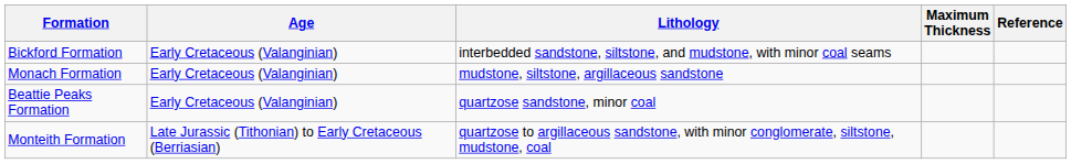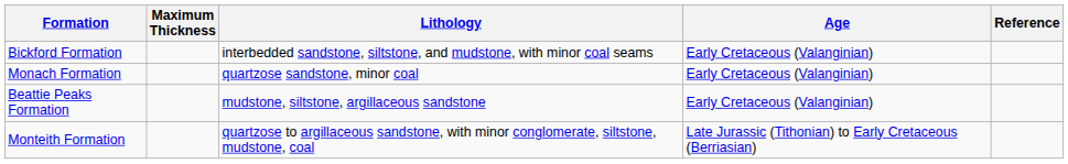 <table class="wikitable">
 <tr>
 <th><a href='#'>Formation</a></th>
+<th>Maximum<br>Thickness</th>
+<th><a href='#'>Lithology</a></th>
 <th><a href='#'>Age</a></th>
-<th><a href='#'>Lithology</a></th>
-<th>Maximum<br>Thickness</th>
 <th>Reference</th>
 </tr>
 <tr>
 <td><a href='#'>Bickford Formation</a></td>
+<td></td>
+<td>interbedded <a href='#'>sandstone</a>, <a href='#'>siltstone</a>, and <a href='#'>mudstone</a>, with minor <a href='#'>coal</a> seams</td>
 <td><a href='#'>Early Cretaceous</a> (<a href='#'>Valanginian</a>)</td>
-<td>interbedded <a href='#'>sandstone</a>, <a href='#'>siltstone</a>, and <a href='#'>mudstone</a>, with minor <a href='#'>coal</a> seams</td>
-<td></td>
 <td></td>
 </tr>
 <tr>
 <td><a href='#'>Monach Formation</a></td>
+<td></td>
+<td><a href='#'>quartzose</a> <a href='#'>sandstone</a>, minor <a href='#'>coal</a></td>
 <td><a href='#'>Early Cretaceous</a> (<a href='#'>Valanginian</a>)</td>
-<td><a href='#'>mudstone</a>, <a href='#'>siltstone</a>, <a href='#'>argillaceous</a> <a href='#'>sandstone</a></td>
-<td></td>
 <td></td>
 </tr>
 <tr>
 <td><a href='#'>Beattie Peaks Formation</a></td>
+<td></td>
+<td><a href='#'>mudstone</a>, <a href='#'>siltstone</a>, <a href='#'>argillaceous</a> <a href='#'>sandstone</a></td>
 <td><a href='#'>Early Cretaceous</a> (<a href='#'>Valanginian</a>)</td>
-<td><a href='#'>quartzose</a> <a href='#'>sandstone</a>, minor <a href='#'>coal</a></td>
-<td></td>
 <td></td>
 </tr>
 <tr>
 <td><a href='#'>Monteith Formation</a></td>
+<td></td>
+<td><a href='#'>quartzose</a> to <a href='#'>argillaceous</a> <a href='#'>sandstone</a>, with minor <a href='#'>conglomerate</a>, <a href='#'>siltstone</a>, <a href='#'>mudstone</a>, <a href='#'>coal</a></td>
 <td><a href='#'>Late Jurassic</a> (<a href='#'>Tithonian</a>) to <a href='#'>Early Cretaceous</a> (<a href='#'>Berriasian</a>)</td>
-<td><a href='#'>quartzose</a> to <a href='#'>argillaceous</a> <a href='#'>sandstone</a>, with minor <a href='#'>conglomerate</a>, <a href='#'>siltstone</a>, <a href='#'>mudstone</a>, <a href='#'>coal</a></td>
-<td></td>
 <td></td>
 </tr>
 </table>
